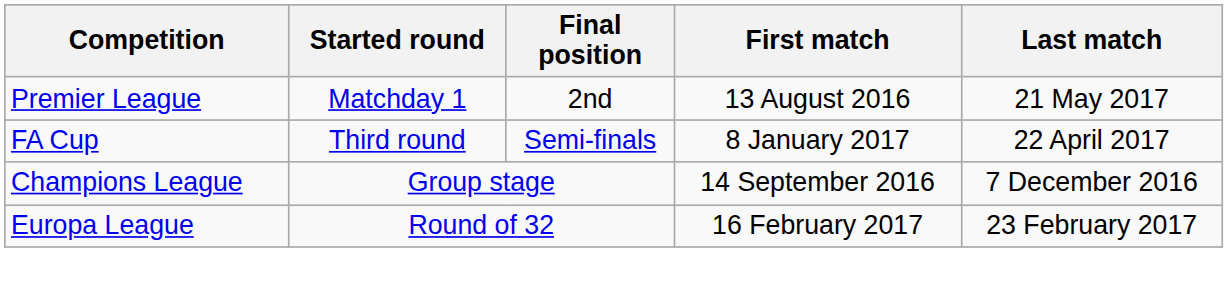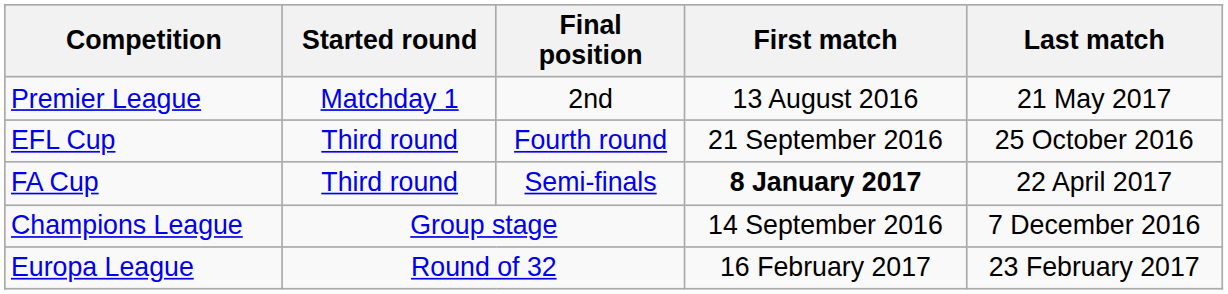 <table class=wikitable style="text-align:center; width:730px">
 <tr>
 <th style=text-align:center; width:150px;>Competition</th>
 <th style=text-align:center; width:100px;>Started round</th>
 <th style=text-align:center; width:100px;>Final <br> position</th>
 <th style=text-align:center; width:150px;>First match</th>
 <th style=text-align:center; width:150px;>Last match</th>
 </tr>
 <tr>
 <td style=text-align:left;><a href='#'>Premier League</a></td>
 <td><a href='#'>Matchday 1</a></td>
 <td>2nd</td>
 <td>13 August 2016</td>
 <td>21 May 2017</td>
 </tr>
 <tr>
+<td style=text-align:left;><a href='#'>EFL Cup</a></td>
+<td><a href='#'>Third round</a></td>
+<td><a href='#'>Fourth round</a></td>
+<td>21 September 2016</td>
+<td>25 October 2016</td>
+</tr>
+<tr>
 <td style=text-align:left;><a href='#'>FA Cup</a></td>
 <td><a href='#'>Third round</a></td>
 <td><a href='#'>Semi-finals</a></td>
-<td>8 January 2017</td>
+<td><strong>8 January 2017</strong></td>
 <td>22 April 2017</td>
 </tr>
 <tr>
 <td style=text-align:left;><a href='#'>Champions League</a></td>
 <td colspan=2><a href='#'>Group stage</a></td>
 <td>14 September 2016</td>
 <td>7 December 2016</td>
 </tr>
 <tr>
 <td style=text-align:left;><a href='#'>Europa League</a></td>
 <td colspan=2><a href='#'>Round of 32</a></td>
 <td>16 February 2017</td>
 <td>23 February 2017</td>
 </tr>
 </table>
